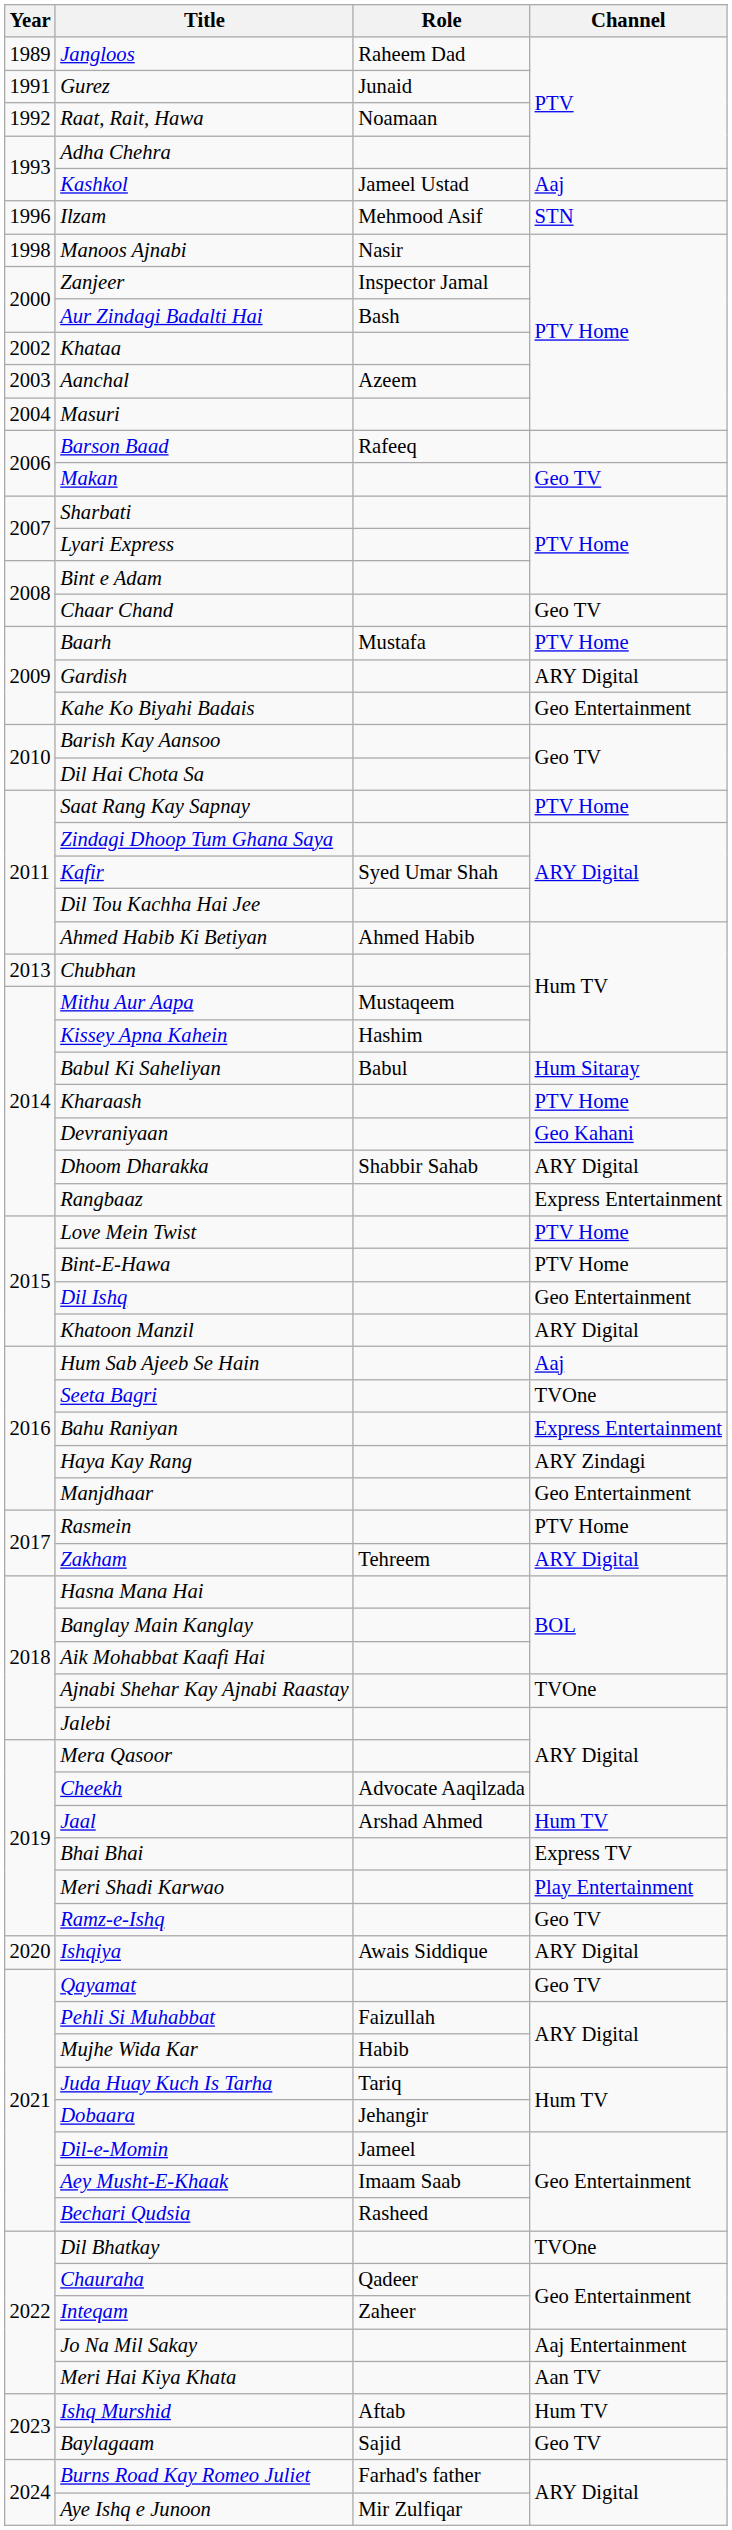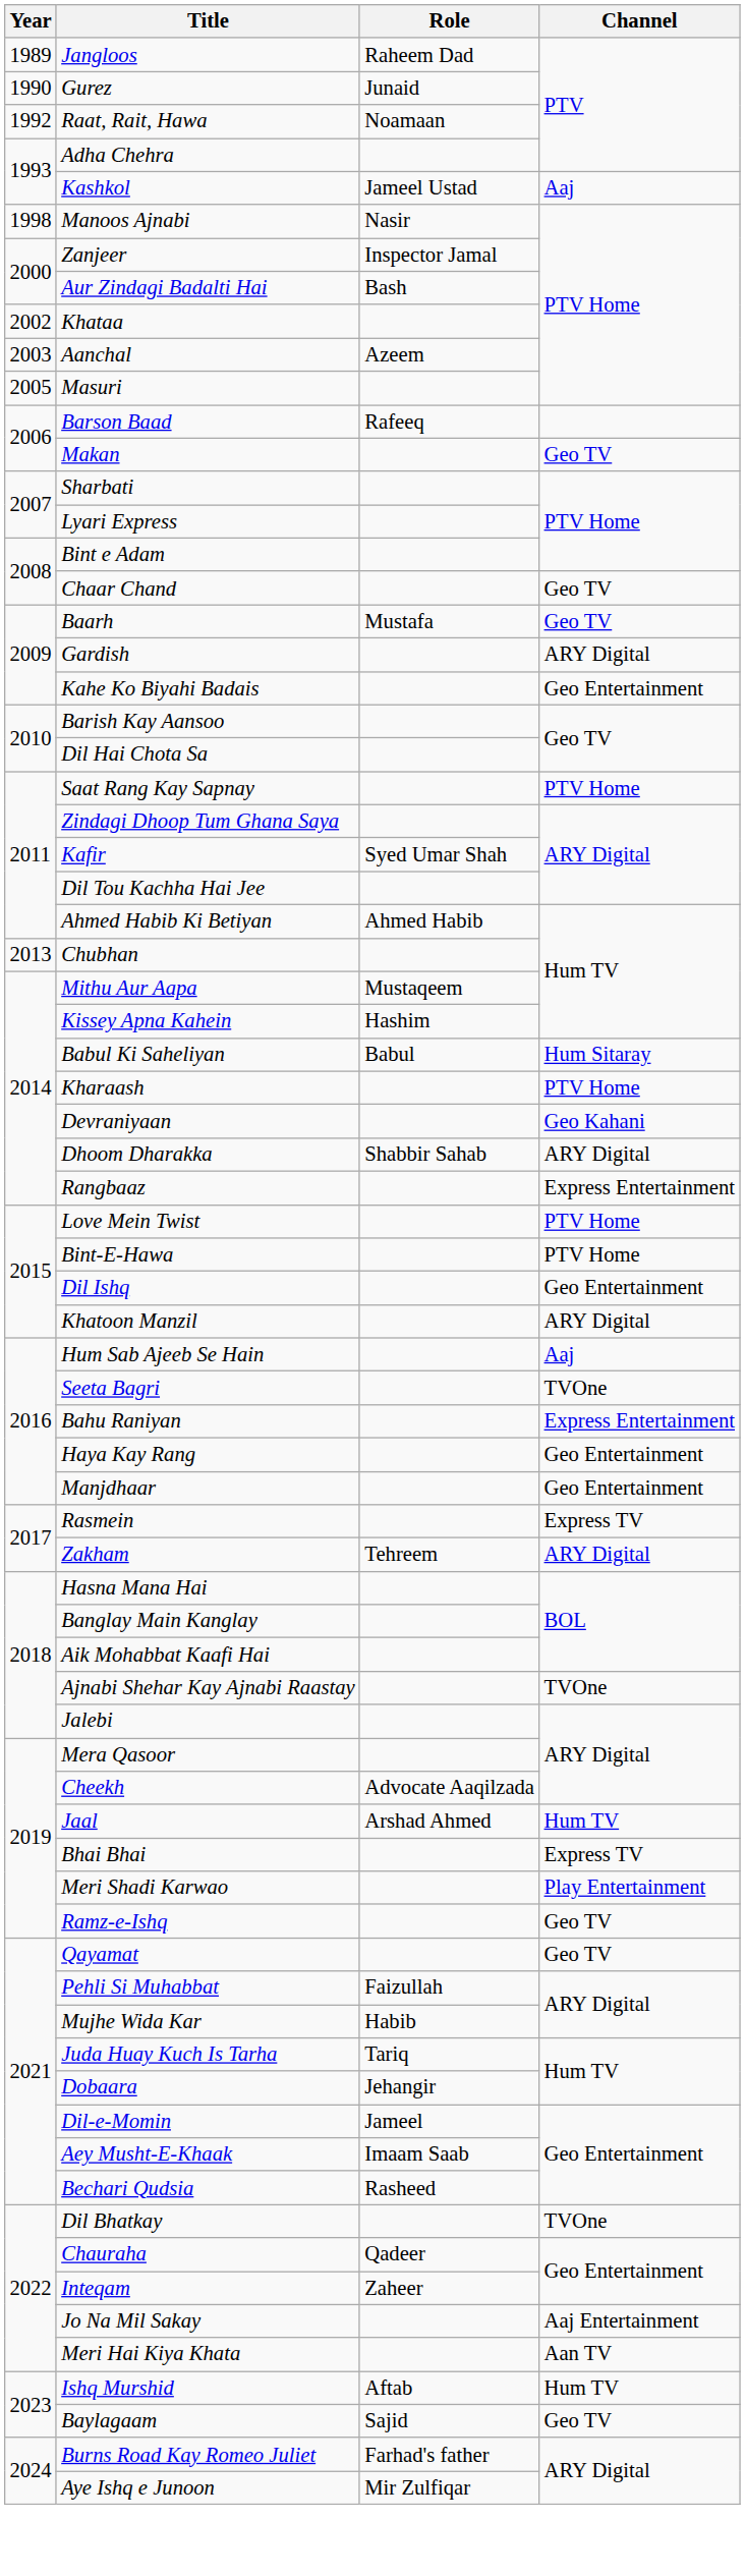 <table class="wikitable sortable">
 <tr>
 <th>Year</th>
 <th>Title</th>
 <th>Role</th>
 <th>Channel</th>
 </tr>
 <tr>
 <td>1989</td>
 <td><em><a href='#'>Jangloos</a></em></td>
 <td>Raheem Dad</td>
 <td rowspan="4"><a href='#'>PTV</a></td>
 </tr>
 <tr>
-<td>1991</td>
+<td>1990</td>
 <td><em>Gurez</em></td>
 <td>Junaid</td>
 </tr>
 <tr>
 <td>1992</td>
 <td><em>Raat, Rait, Hawa</em></td>
 <td>Noamaan</td>
 </tr>
 <tr>
 <td rowspan="2">1993</td>
 <td><em>Adha Chehra</em></td>
 <td></td>
 </tr>
 <tr>
 <td><em><a href='#'>Kashkol</a></em></td>
 <td>Jameel Ustad</td>
 <td><a href='#'>Aaj</a></td>
-</tr>
-<tr>
-<td>1996</td>
-<td><em>Ilzam</em></td>
-<td>Mehmood Asif</td>
-<td><a href='#'>STN</a></td>
 </tr>
 <tr>
 <td>1998</td>
 <td><em>Manoos Ajnabi</em></td>
 <td>Nasir</td>
 <td rowspan="6"><a href='#'>PTV Home</a></td>
 </tr>
 <tr>
 <td rowspan="2">2000</td>
 <td><em>Zanjeer</em></td>
 <td>Inspector Jamal</td>
 </tr>
 <tr>
 <td><em><a href='#'>Aur Zindagi Badalti Hai</a></em></td>
 <td>Bash</td>
 </tr>
 <tr>
 <td>2002</td>
 <td><em>Khataa</em></td>
 <td></td>
 </tr>
 <tr>
 <td>2003</td>
 <td><em>Aanchal</em></td>
 <td>Azeem</td>
 </tr>
 <tr>
-<td>2004</td>
+<td>2005</td>
 <td><em>Masuri</em></td>
 <td></td>
 </tr>
 <tr>
 <td rowspan="2">2006</td>
 <td><em><a href='#'>Barson Baad</a></em></td>
 <td>Rafeeq</td>
 </tr>
 <tr>
 <td><em><a href='#'>Makan</a></em></td>
 <td></td>
 <td><a href='#'>Geo TV</a></td>
 </tr>
 <tr>
 <td rowspan="2">2007</td>
 <td><em>Sharbati</em></td>
 <td></td>
 <td rowspan="3"><a href='#'>PTV Home</a></td>
 </tr>
 <tr>
 <td><em>Lyari Express</em></td>
 <td></td>
 </tr>
 <tr>
 <td rowspan="2">2008</td>
 <td><em>Bint e Adam</em></td>
 <td></td>
 </tr>
 <tr>
 <td><em>Chaar Chand</em></td>
 <td></td>
 <td>Geo TV</td>
 </tr>
 <tr>
 <td rowspan="3">2009</td>
 <td><em>Baarh</em></td>
 <td>Mustafa</td>
-<td><a href='#'>PTV Home</a></td>
+<td><a href='#'>Geo TV</a></td>
 </tr>
 <tr>
 <td><em>Gardish</em></td>
 <td></td>
 <td>ARY Digital</td>
 </tr>
 <tr>
 <td><em>Kahe Ko Biyahi Badais</em></td>
 <td></td>
 <td>Geo Entertainment</td>
 </tr>
 <tr>
 <td rowspan="2">2010</td>
 <td><em>Barish Kay Aansoo</em></td>
 <td></td>
 <td rowspan="2">Geo TV</td>
 </tr>
 <tr>
 <td><em>Dil Hai Chota Sa</em></td>
 <td></td>
 </tr>
 <tr>
 <td rowspan="5">2011</td>
 <td><em>Saat Rang Kay Sapnay</em></td>
 <td></td>
 <td><a href='#'>PTV Home</a></td>
 </tr>
 <tr>
 <td><em><a href='#'>Zindagi Dhoop Tum Ghana Saya</a></em></td>
 <td></td>
 <td rowspan="3"><a href='#'>ARY Digital</a></td>
 </tr>
 <tr>
 <td><em><a href='#'>Kafir</a></em></td>
 <td>Syed Umar Shah</td>
 </tr>
 <tr>
 <td><em>Dil Tou Kachha Hai Jee</em></td>
 <td></td>
 </tr>
 <tr>
 <td><em>Ahmed Habib Ki Betiyan</em></td>
 <td>Ahmed Habib</td>
 <td rowspan="4">Hum TV</td>
 </tr>
 <tr>
 <td>2013</td>
 <td><em>Chubhan</em></td>
 <td></td>
 </tr>
 <tr>
 <td rowspan="7">2014</td>
 <td><em><a href='#'>Mithu Aur Aapa</a></em></td>
 <td>Mustaqeem</td>
 </tr>
 <tr>
 <td><em><a href='#'>Kissey Apna Kahein</a></em></td>
 <td>Hashim</td>
 </tr>
 <tr>
 <td><em>Babul Ki Saheliyan</em></td>
 <td>Babul</td>
 <td><a href='#'>Hum Sitaray</a></td>
 </tr>
 <tr>
 <td><em>Kharaash</em></td>
 <td></td>
 <td><a href='#'>PTV Home</a></td>
 </tr>
 <tr>
 <td><em>Devraniyaan</em></td>
 <td></td>
 <td><a href='#'>Geo Kahani</a></td>
 </tr>
 <tr>
 <td><em>Dhoom Dharakka</em></td>
 <td>Shabbir Sahab</td>
 <td>ARY Digital</td>
 </tr>
 <tr>
 <td><em>Rangbaaz</em></td>
 <td></td>
 <td>Express Entertainment</td>
 </tr>
 <tr>
 <td rowspan="4">2015</td>
 <td><em>Love Mein Twist</em></td>
 <td></td>
 <td><a href='#'>PTV Home</a></td>
 </tr>
 <tr>
 <td><em>Bint-E-Hawa</em></td>
 <td></td>
 <td>PTV Home</td>
 </tr>
 <tr>
 <td><em><a href='#'>Dil Ishq</a></em></td>
 <td></td>
 <td>Geo Entertainment</td>
 </tr>
 <tr>
 <td><em>Khatoon Manzil</em></td>
 <td></td>
 <td>ARY Digital</td>
 </tr>
 <tr>
 <td rowspan="5">2016</td>
 <td><em>Hum Sab Ajeeb Se Hain</em></td>
 <td></td>
 <td><a href='#'>Aaj</a></td>
 </tr>
 <tr>
 <td><em><a href='#'>Seeta Bagri</a></em></td>
 <td></td>
 <td>TVOne</td>
 </tr>
 <tr>
 <td><em>Bahu Raniyan</em></td>
 <td></td>
 <td><a href='#'>Express Entertainment</a></td>
 </tr>
 <tr>
 <td><em>Haya Kay Rang</em></td>
 <td></td>
-<td>ARY Zindagi</td>
+<td>Geo Entertainment</td>
 </tr>
 <tr>
 <td><em>Manjdhaar</em></td>
 <td></td>
 <td>Geo Entertainment</td>
 </tr>
 <tr>
 <td rowspan="2">2017</td>
 <td><em>Rasmein</em></td>
 <td></td>
-<td>PTV Home</td>
+<td>Express TV</td>
 </tr>
 <tr>
 <td><em><a href='#'>Zakham</a></em></td>
 <td>Tehreem</td>
 <td><a href='#'>ARY Digital</a></td>
 </tr>
 <tr>
 <td rowspan="5">2018</td>
 <td><em>Hasna Mana Hai</em></td>
 <td></td>
 <td rowspan="3"><a href='#'>BOL</a></td>
 </tr>
 <tr>
 <td><em>Banglay Main Kanglay</em></td>
 <td></td>
 </tr>
 <tr>
 <td><em>Aik Mohabbat Kaafi Hai</em></td>
 <td></td>
 </tr>
 <tr>
 <td><em>Ajnabi Shehar Kay Ajnabi Raastay</em></td>
 <td></td>
 <td>TVOne</td>
 </tr>
 <tr>
 <td><em>Jalebi</em></td>
 <td></td>
 <td rowspan="3">ARY Digital</td>
 </tr>
 <tr>
 <td rowspan="6">2019</td>
 <td><em>Mera Qasoor</em></td>
 <td></td>
 </tr>
 <tr>
 <td><em><a href='#'>Cheekh</a></em></td>
 <td>Advocate Aaqilzada</td>
 </tr>
 <tr>
 <td><em><a href='#'>Jaal</a></em></td>
 <td>Arshad Ahmed</td>
 <td><a href='#'>Hum TV</a></td>
 </tr>
 <tr>
 <td><em>Bhai Bhai</em></td>
 <td></td>
 <td>Express TV</td>
 </tr>
 <tr>
 <td><em>Meri Shadi Karwao</em></td>
 <td></td>
 <td><a href='#'>Play Entertainment</a></td>
 </tr>
 <tr>
 <td><em><a href='#'>Ramz-e-Ishq</a></em></td>
 <td></td>
 <td>Geo TV</td>
-</tr>
-<tr>
-<td>2020</td>
-<td><em><a href='#'>Ishqiya</a></em></td>
-<td>Awais Siddique</td>
-<td>ARY Digital</td>
 </tr>
 <tr>
 <td rowspan="8">2021</td>
 <td><em><a href='#'>Qayamat</a></em></td>
 <td></td>
 <td>Geo TV</td>
 </tr>
 <tr>
 <td><em><a href='#'>Pehli Si Muhabbat</a></em></td>
 <td>Faizullah</td>
 <td rowspan="2">ARY Digital</td>
 </tr>
 <tr>
 <td><em>Mujhe Wida Kar</em></td>
 <td>Habib</td>
 </tr>
 <tr>
 <td><em><a href='#'>Juda Huay Kuch Is Tarha</a></em></td>
 <td>Tariq</td>
 <td rowspan="2">Hum TV</td>
 </tr>
 <tr>
 <td><em><a href='#'>Dobaara</a></em></td>
 <td>Jehangir</td>
 </tr>
 <tr>
 <td><em><a href='#'>Dil-e-Momin</a></em></td>
 <td>Jameel</td>
 <td rowspan="3">Geo Entertainment</td>
 </tr>
 <tr>
 <td><em><a href='#'>Aey Musht-E-Khaak</a></em></td>
 <td>Imaam Saab</td>
 </tr>
 <tr>
 <td><em><a href='#'>Bechari Qudsia</a></em></td>
 <td>Rasheed</td>
 </tr>
 <tr>
 <td rowspan="5">2022</td>
 <td><em>Dil Bhatkay</em></td>
 <td></td>
 <td>TVOne</td>
 </tr>
 <tr>
 <td><em><a href='#'>Chauraha</a></em></td>
 <td>Qadeer</td>
 <td rowspan="2">Geo Entertainment</td>
 </tr>
 <tr>
 <td><em><a href='#'>Inteqam</a></em></td>
 <td>Zaheer</td>
 </tr>
 <tr>
 <td><em>Jo Na Mil Sakay</em></td>
 <td></td>
 <td>Aaj Entertainment</td>
 </tr>
 <tr>
 <td><em>Meri Hai Kiya Khata</em></td>
 <td></td>
 <td>Aan TV</td>
 </tr>
 <tr>
 <td rowspan="2">2023</td>
 <td><em><a href='#'>Ishq Murshid</a></em></td>
 <td>Aftab</td>
 <td>Hum TV</td>
 </tr>
 <tr>
 <td><em>Baylagaam</em></td>
 <td>Sajid</td>
 <td>Geo TV</td>
 </tr>
 <tr>
 <td rowspan="2">2024</td>
 <td><em><a href='#'>Burns Road Kay Romeo Juliet</a></em></td>
 <td>Farhad's father</td>
 <td rowspan="2">ARY Digital</td>
 </tr>
 <tr>
 <td><em>Aye Ishq e Junoon</em></td>
 <td>Mir Zulfiqar</td>
 </tr>
 </table>
